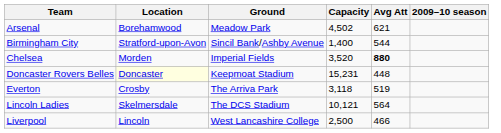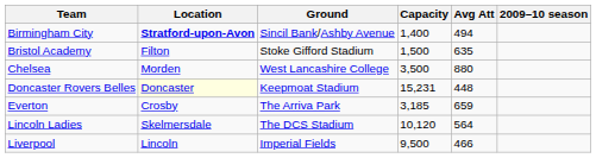 <table class="wikitable sortable">
 <tr>
 <th>Team</th>
 <th>Location</th>
 <th>Ground</th>
 <th>Capacity</th>
 <th>Avg Att</th>
 <th>2009–10 season</th>
 </tr>
 <tr>
-<td><a href='#'>Arsenal</a></td>
-<td><a href='#'>Borehamwood</a></td>
-<td><a href='#'>Meadow Park</a></td>
-<td>4,502</td>
-<td>621</td>
+<td><a href='#'>Birmingham City</a></td>
+<td><strong><a href='#'>Stratford-upon-Avon</a></strong></td>
+<td><a href='#'>Sincil Bank</a>/<a href='#'>Ashby Avenue</a></td>
+<td>1,400</td>
+<td>494</td>
 <td></td>
 </tr>
 <tr>
-<td><a href='#'>Birmingham City</a></td>
-<td><a href='#'>Stratford-upon-Avon</a></td>
-<td><a href='#'>Sincil Bank</a>/<a href='#'>Ashby Avenue</a></td>
-<td>1,400</td>
-<td>544</td>
+<td><a href='#'>Bristol Academy</a></td>
+<td><a href='#'>Filton</a></td>
+<td>Stoke Gifford Stadium</td>
+<td>1,500</td>
+<td>635</td>
 <td></td>
 </tr>
 <tr>
 <td><a href='#'>Chelsea</a></td>
 <td><a href='#'>Morden</a></td>
-<td><a href='#'>Imperial Fields</a></td>
-<td>3,520</td>
-<td><strong>880</strong></td>
+<td><a href='#'>West Lancashire College</a></td>
+<td>3,500</td>
+<td>880</td>
 <td></td>
 </tr>
 <tr>
 <td><a href='#'>Doncaster Rovers Belles</a></td>
 <td style="background: lightyellow;"><a href='#'>Doncaster</a></td>
 <td><a href='#'>Keepmoat Stadium</a></td>
 <td>15,231</td>
 <td>448</td>
 <td></td>
 </tr>
 <tr>
 <td><a href='#'>Everton</a></td>
 <td><a href='#'>Crosby</a></td>
 <td><a href='#'>The Arriva Park</a></td>
-<td>3,118</td>
-<td>519</td>
+<td>3,185</td>
+<td>659</td>
 <td></td>
 </tr>
 <tr>
 <td><a href='#'>Lincoln Ladies</a></td>
 <td><a href='#'>Skelmersdale</a></td>
 <td><a href='#'>The DCS Stadium</a></td>
-<td>10,121</td>
+<td>10,120</td>
 <td>564</td>
 <td></td>
 </tr>
 <tr>
 <td><a href='#'>Liverpool</a></td>
 <td><a href='#'>Lincoln</a></td>
-<td><a href='#'>West Lancashire College</a></td>
-<td>2,500</td>
+<td><a href='#'>Imperial Fields</a></td>
+<td>9,500</td>
 <td>466</td>
 <td></td>
 </tr>
 </table>
